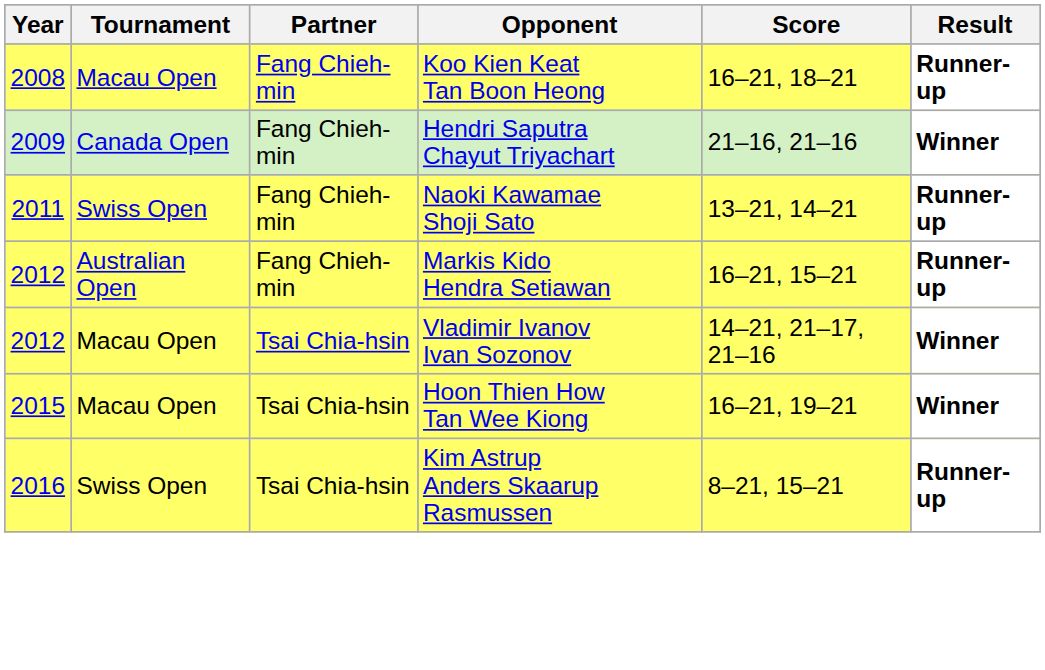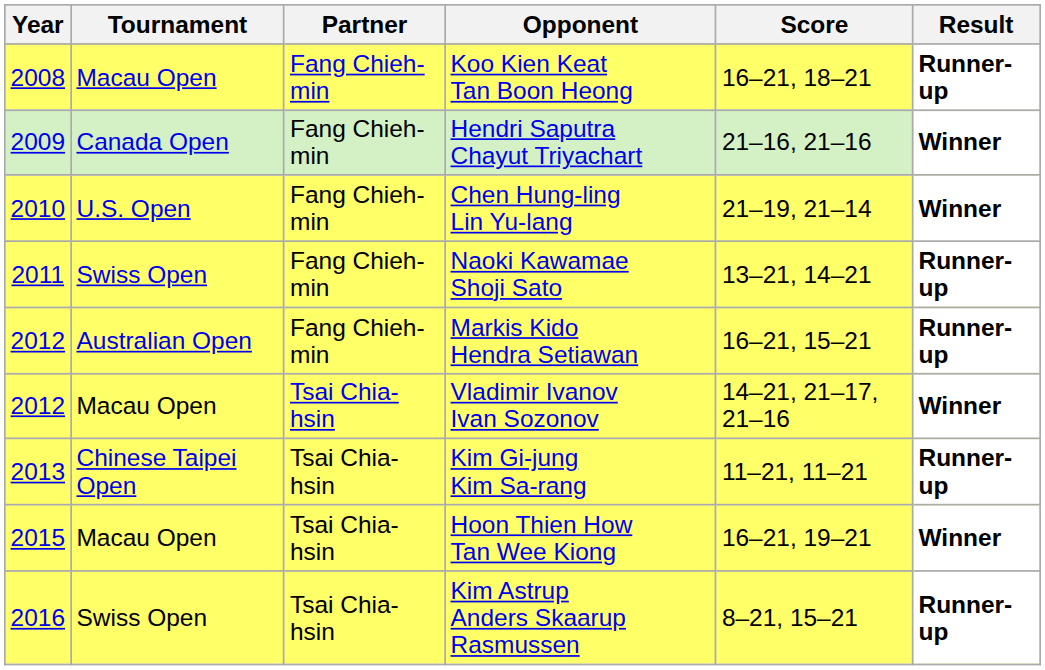 <table class="sortable wikitable" style="font-size: 90%;">
 <tr>
 <th>Year</th>
 <th>Tournament</th>
 <th>Partner</th>
 <th>Opponent</th>
 <th>Score</th>
 <th>Result</th>
 </tr>
 <tr style="background:#FFFF67">
 <td align="center"><a href='#'>2008</a></td>
 <td align="left"><a href='#'>Macau Open</a></td>
 <td align="left"> <a href='#'>Fang Chieh-min</a></td>
 <td align="left"> <a href='#'>Koo Kien Keat</a><br> <a href='#'>Tan Boon Heong</a></td>
 <td align="left">16–21, 18–21</td>
 <td style="text-align:left; background:white"> <strong>Runner-up</strong></td>
 </tr>
 <tr style="background:#D4F1C5">
 <td align="center"><a href='#'>2009</a></td>
 <td align="left"><a href='#'>Canada Open</a></td>
 <td align="left"> Fang Chieh-min</td>
 <td align="left"> <a href='#'>Hendri Saputra</a><br> <a href='#'>Chayut Triyachart</a></td>
 <td align="left">21–16, 21–16</td>
+<td style="text-align:left; background:white"> <strong>Winner</strong></td>
+</tr>
+<tr style="background:#FFFF67">
+<td align="center"><a href='#'>2010</a></td>
+<td align="left"><a href='#'>U.S. Open</a></td>
+<td align="left"> Fang Chieh-min</td>
+<td align="left"> <a href='#'>Chen Hung-ling</a><br> <a href='#'>Lin Yu-lang</a></td>
+<td align="left">21–19, 21–14</td>
 <td style="text-align:left; background:white"> <strong>Winner</strong></td>
 </tr>
 <tr style="background:#FFFF67">
 <td align="center"><a href='#'>2011</a></td>
 <td align="left"><a href='#'>Swiss Open</a></td>
 <td align="left"> Fang Chieh-min</td>
 <td align="left"> <a href='#'>Naoki Kawamae</a><br> <a href='#'>Shoji Sato</a></td>
 <td align="left">13–21, 14–21</td>
 <td style="text-align:left; background:white"> <strong>Runner-up</strong></td>
 </tr>
 <tr style="background:#FFFF67">
 <td align="center"><a href='#'>2012</a></td>
 <td align="left"><a href='#'>Australian Open</a></td>
 <td align="left"> Fang Chieh-min</td>
 <td align="left"> <a href='#'>Markis Kido</a><br> <a href='#'>Hendra Setiawan</a></td>
 <td align="left">16–21, 15–21</td>
 <td style="text-align:left; background:white"> <strong>Runner-up</strong></td>
 </tr>
 <tr style="background:#FFFF67">
 <td align="center"><a href='#'>2012</a></td>
 <td align="left">Macau Open</td>
 <td align="left"> <a href='#'>Tsai Chia-hsin</a></td>
 <td align="left"> <a href='#'>Vladimir Ivanov</a><br> <a href='#'>Ivan Sozonov</a></td>
 <td align="left">14–21, 21–17, 21–16</td>
 <td style="text-align:left; background:white"> <strong>Winner</strong></td>
 </tr>
 <tr style="background:#FFFF67">
+<td align="center"><a href='#'>2013</a></td>
+<td align="left"><a href='#'>Chinese Taipei Open</a></td>
+<td align="left"> Tsai Chia-hsin</td>
+<td align="left"> <a href='#'>Kim Gi-jung</a><br> <a href='#'>Kim Sa-rang</a></td>
+<td align="left">11–21, 11–21</td>
+<td style="text-align:left; background:white"> <strong>Runner-up</strong></td>
+</tr>
+<tr style="background:#FFFF67">
 <td align="center"><a href='#'>2015</a></td>
 <td align="left">Macau Open</td>
 <td align="left"> Tsai Chia-hsin</td>
 <td align="left"> <a href='#'>Hoon Thien How</a><br> <a href='#'>Tan Wee Kiong</a></td>
 <td align="left">16–21, 19–21</td>
 <td style="text-align:left; background:white"> <strong>Winner</strong></td>
 </tr>
 <tr style="background:#FFFF67">
 <td align="center"><a href='#'>2016</a></td>
 <td align="left">Swiss Open</td>
 <td align="left"> Tsai Chia-hsin</td>
 <td align="left"> <a href='#'>Kim Astrup</a><br> <a href='#'>Anders Skaarup Rasmussen</a></td>
 <td align="left">8–21, 15–21</td>
 <td style="text-align:left; background:white"> <strong>Runner-up</strong></td>
 </tr>
 </table>
